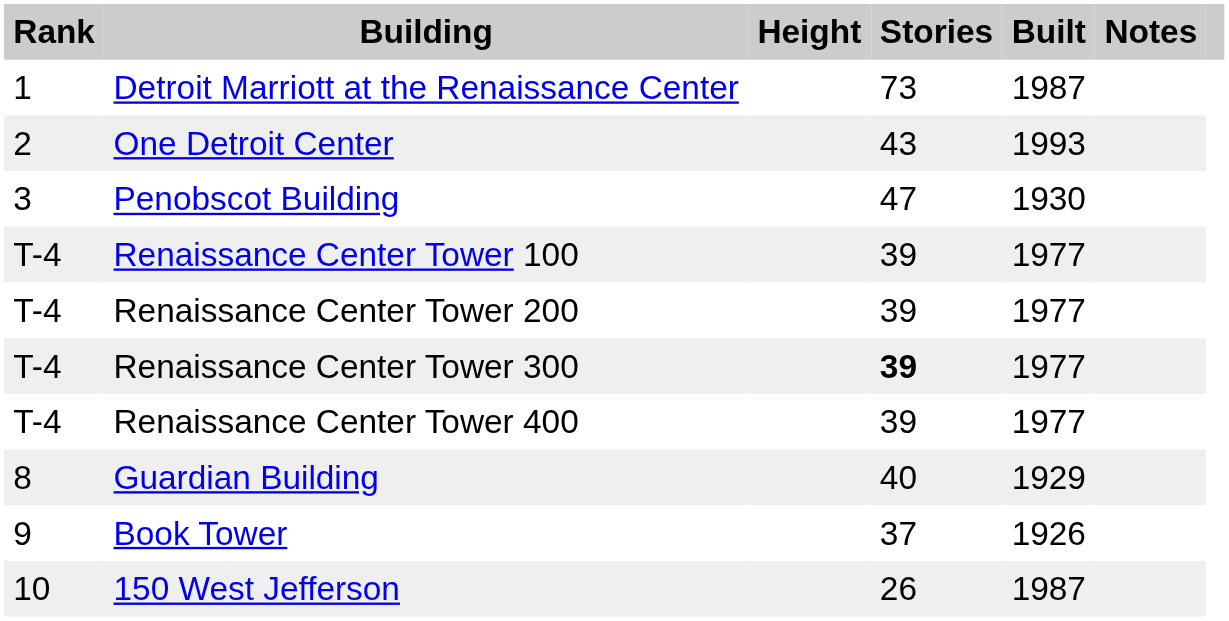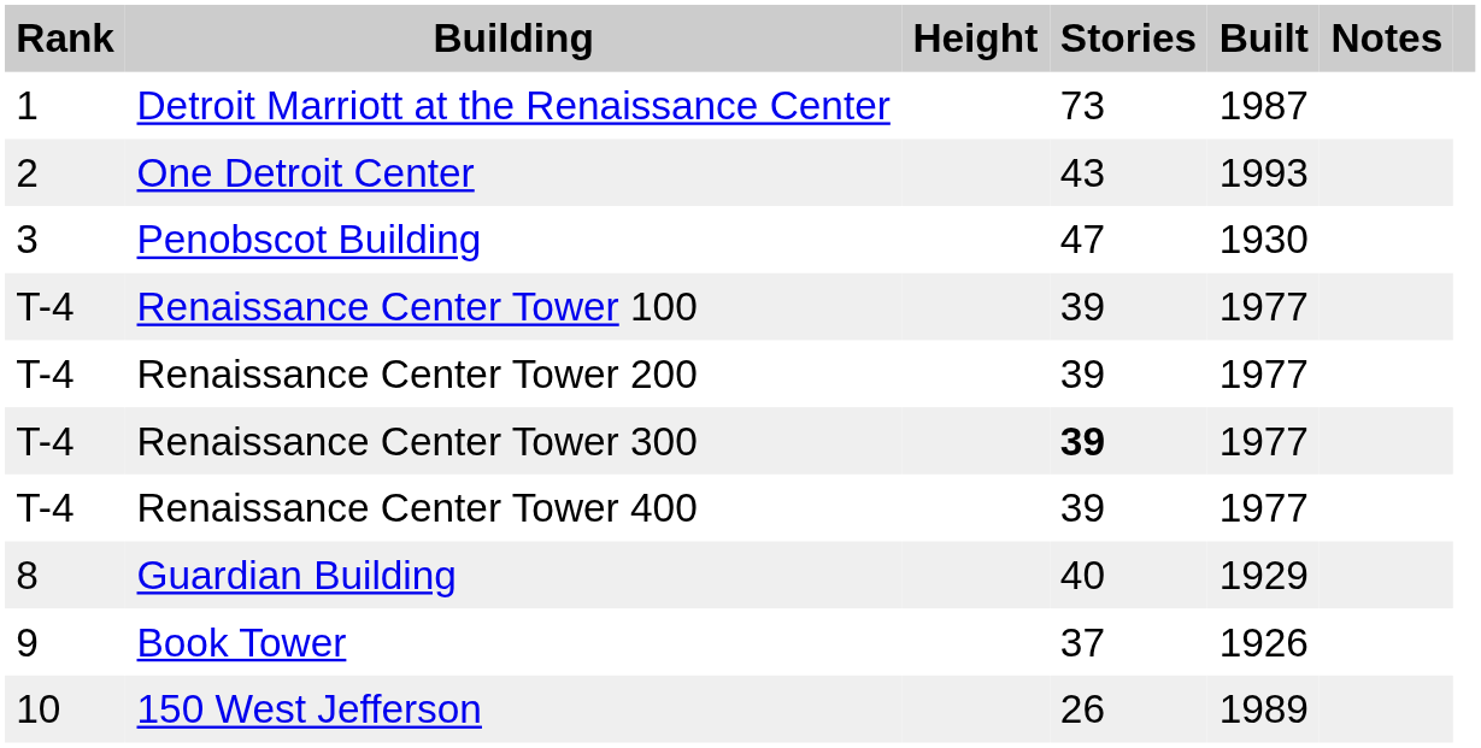 <table cellpadding="4" cellspacing="0" style="margin: 0 1em 1em 0; font-size: 90%;">
 <tr style="background:#ccc;">
 <th>Rank</th>
 <th>Building</th>
 <th>Height</th>
 <th>Stories</th>
 <th>Built</th>
 <th>Notes</th>
 <th></th>
 </tr>
 <tr>
 <td>1</td>
 <td><a href='#'>Detroit Marriott at the Renaissance Center</a></td>
 <td></td>
 <td>73</td>
 <td>1987</td>
 <td></td>
 </tr>
 <tr style="background:#efefef;">
 <td>2</td>
 <td><a href='#'>One Detroit Center</a></td>
 <td></td>
 <td>43</td>
 <td>1993</td>
 <td></td>
 </tr>
 <tr>
 <td>3</td>
 <td><a href='#'>Penobscot Building</a></td>
 <td></td>
 <td>47</td>
 <td>1930</td>
 <td></td>
 </tr>
 <tr style="background:#efefef;">
 <td>T-4</td>
 <td><a href='#'>Renaissance Center Tower</a> 100</td>
 <td></td>
 <td>39</td>
 <td>1977</td>
 <td></td>
 </tr>
 <tr>
 <td>T-4</td>
 <td>Renaissance Center Tower 200</td>
 <td></td>
 <td>39</td>
 <td>1977</td>
 <td></td>
 </tr>
 <tr style="background:#efefef;">
 <td>T-4</td>
 <td>Renaissance Center Tower 300</td>
 <td></td>
 <td><strong>39</strong></td>
 <td>1977</td>
 <td></td>
 </tr>
 <tr>
 <td>T-4</td>
 <td>Renaissance Center Tower 400</td>
 <td></td>
 <td>39</td>
 <td>1977</td>
 <td></td>
 </tr>
 <tr style="background:#efefef;">
 <td>8</td>
 <td><a href='#'>Guardian Building</a></td>
 <td></td>
 <td>40</td>
 <td>1929</td>
 <td></td>
 </tr>
 <tr>
 <td>9</td>
 <td><a href='#'>Book Tower</a></td>
 <td></td>
 <td>37</td>
 <td>1926</td>
 <td></td>
 </tr>
 <tr style="background:#efefef;">
 <td>10</td>
 <td><a href='#'>150 West Jefferson</a></td>
 <td></td>
 <td>26</td>
-<td>1987</td>
+<td>1989</td>
 <td></td>
 </tr>
 </table>
